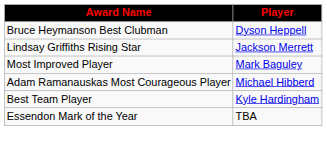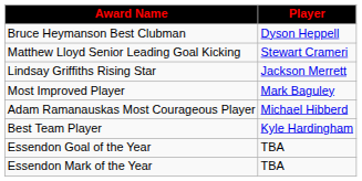 <table class="wikitable">
 <tr>
 <th style="background:#000; color:red; text-align:center;">Award Name</th>
 <th style="background:#000; color:red; text-align:center;">Player</th>
 </tr>
 <tr>
 <td>Bruce Heymanson Best Clubman</td>
 <td><a href='#'>Dyson Heppell</a></td>
+</tr>
+<tr>
+<td>Matthew Lloyd Senior Leading Goal Kicking</td>
+<td><a href='#'>Stewart Crameri</a></td>
 </tr>
 <tr>
 <td>Lindsay Griffiths Rising Star</td>
 <td><a href='#'>Jackson Merrett</a></td>
 </tr>
 <tr>
 <td>Most Improved Player</td>
 <td><a href='#'>Mark Baguley</a></td>
 </tr>
 <tr>
 <td>Adam Ramanauskas Most Courageous Player</td>
 <td><a href='#'>Michael Hibberd</a></td>
 </tr>
 <tr>
 <td>Best Team Player</td>
 <td><a href='#'>Kyle Hardingham</a></td>
 </tr>
 <tr>
+<td>Essendon Goal of the Year</td>
+<td>TBA</td>
+</tr>
+<tr>
 <td>Essendon Mark of the Year</td>
 <td>TBA</td>
 </tr>
 </table>
